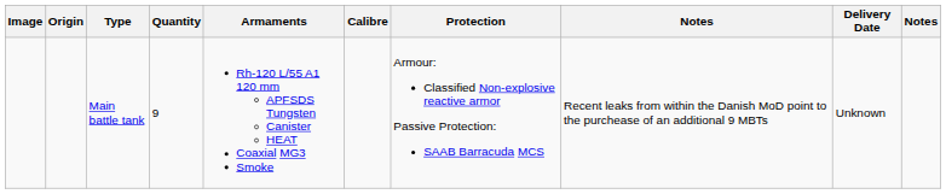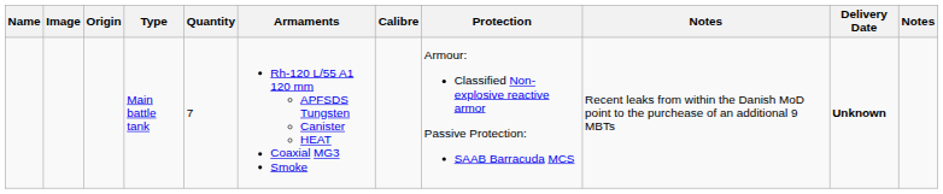 <table class="wikitable">
 <tr>
+<th>Name</th>
 <th>Image</th>
 <th>Origin</th>
 <th>Type</th>
 <th>Quantity</th>
 <th>Armaments</th>
 <th>Calibre</th>
 <th>Protection</th>
 <th>Notes</th>
 <th>Delivery Date</th>
 <th>Notes</th>
 </tr>
 <tr>
 <td></td>
 <td></td>
+<td></td>
 <td><a href='#'>Main battle tank</a></td>
-<td>9</td>
+<td>7</td>
 <td><br><ul><li><a href='#'>Rh-120 L/55 A1</a> <a href='#'>120 mm</a><ul><li><a href='#'>APFSDS</a> <a href='#'>Tungsten</a></li><li><a href='#'>Canister</a></li><li><a href='#'>HEAT</a></li></ul></li><li><a href='#'>Coaxial</a> <a href='#'>MG3</a></li><li><a href='#'>Smoke</a></li></ul></td>
 <td></td>
 <td>Armour:<br><ul><li>Classified <a href='#'>Non-explosive reactive armor</a></li></ul>Passive Protection:<ul><li><a href='#'>SAAB Barracuda</a> <a href='#'>MCS</a></li></ul></td>
 <td>Recent leaks from within the Danish MoD point to the purchease of an additional 9 MBTs</td>
-<td>Unknown</td>
+<td><strong>Unknown</strong></td>
 <td></td>
 </tr>
 </table>
